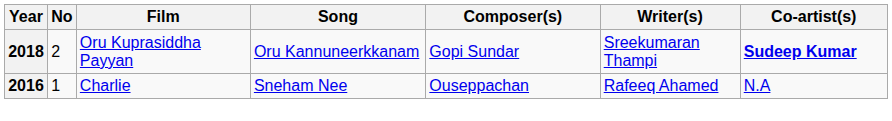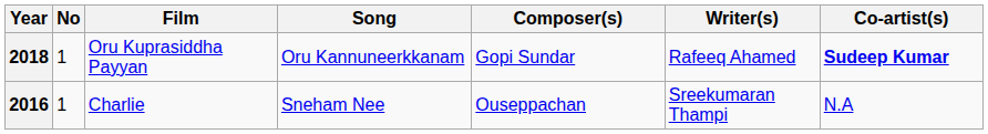 <table class="wikitable plainrowheaders" width="100%" "textcolor:#000;">
 <tr>
 <th scope="col" Year=5%><strong>Year</strong></th>
 <th scope="col" width=2%><strong>No</strong></th>
 <th scope="col" width=20%><strong>Film</strong></th>
 <th scope ="col" width=20%><strong>Song</strong></th>
 <th scope="col" width=20%><strong>Composer(s)</strong></th>
 <th scope="col" width=16%><strong>Writer(s)</strong></th>
 <th scope="col" width=17%><strong>Co-artist(s)</strong></th>
 </tr>
 <tr>
 <th scope="row">2018</th>
-<td>2</td>
+<td>1</td>
 <td><a href='#'>Oru Kuprasiddha Payyan</a></td>
 <td><a href='#'>Oru Kannuneerkkanam</a></td>
 <td><a href='#'>Gopi Sundar</a></td>
-<td><a href='#'>Sreekumaran Thampi</a></td>
+<td><a href='#'>Rafeeq Ahamed</a></td>
 <td><strong><a href='#'>Sudeep Kumar</a></strong></td>
 </tr>
 <tr>
 </tr>
 <tr>
 <th scope="row">2016</th>
 <td>1</td>
 <td><a href='#'>Charlie</a></td>
 <td><a href='#'>Sneham Nee</a></td>
 <td><a href='#'>Ouseppachan</a></td>
-<td><a href='#'>Rafeeq Ahamed</a></td>
+<td><a href='#'>Sreekumaran Thampi</a></td>
 <td><a href='#'>N.A</a></td>
 </tr>
 </table>
